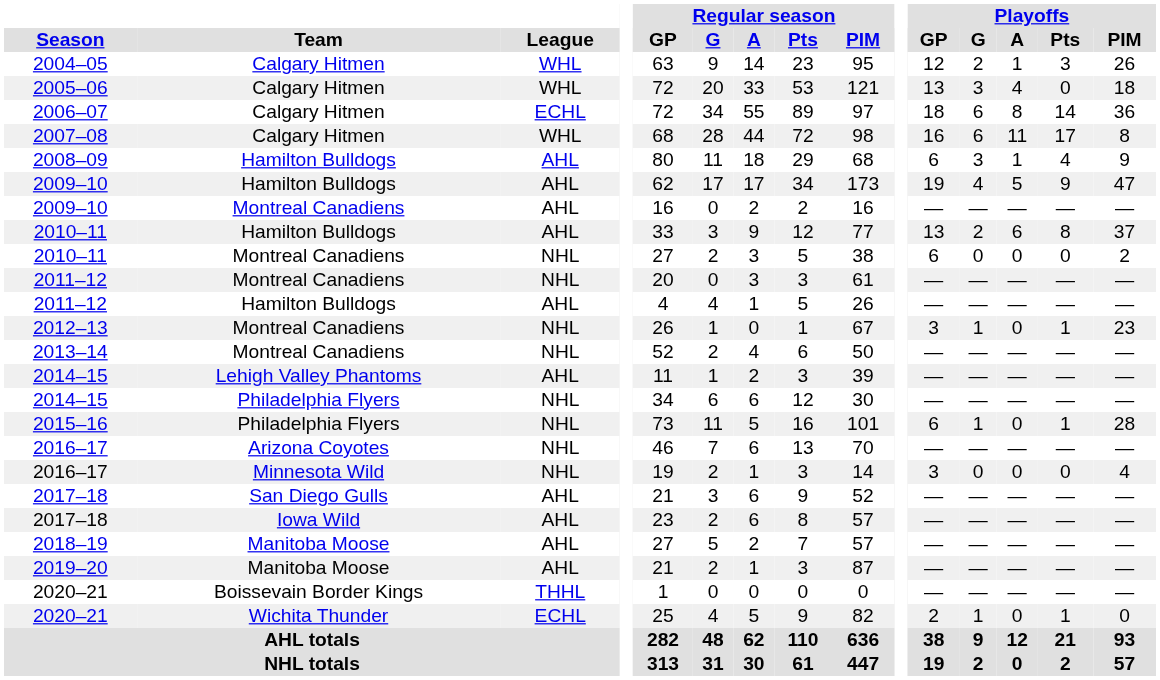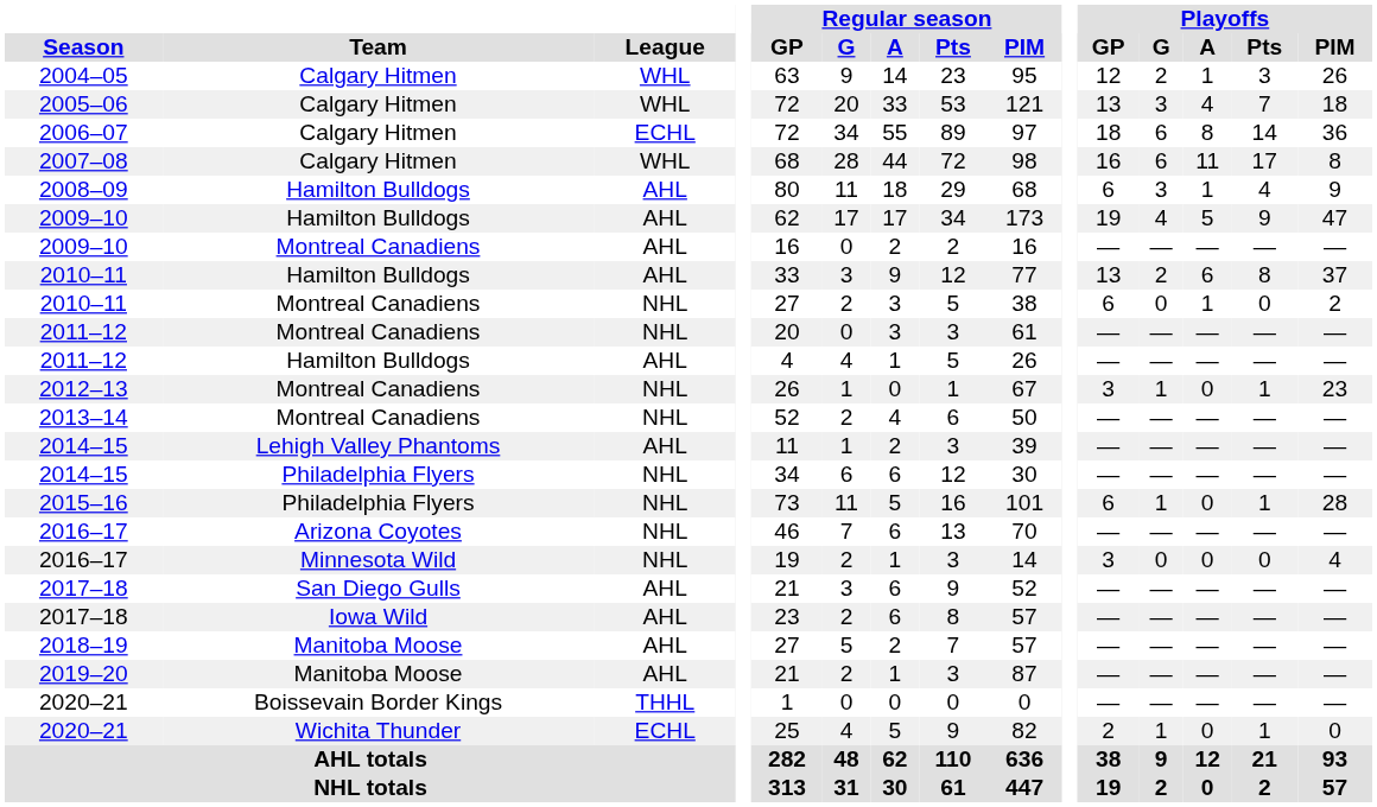 <table border="0" cellpadding="1" cellspacing="0" style="text-align:center; width:60em;">
 <tr style="background:#e0e0e0;">
 <th colspan="3"  bgcolor="#ffffff"> </th>
 <th rowspan="99" bgcolor="#ffffff"> </th>
 <th colspan="5"><a href='#'>Regular season</a></th>
 <th rowspan="99" bgcolor="#ffffff"> </th>
 <th colspan="5"><a href='#'>Playoffs</a></th>
 </tr>
 <tr style="background:#e0e0e0;">
 <th><a href='#'>Season</a></th>
 <th>Team</th>
 <th>League</th>
 <th>GP</th>
 <th><a href='#'>G</a></th>
 <th><a href='#'>A</a></th>
 <th><a href='#'>Pts</a></th>
 <th><a href='#'>PIM</a></th>
 <th>GP</th>
 <th>G</th>
 <th>A</th>
 <th>Pts</th>
 <th>PIM</th>
 </tr>
 <tr>
 <td><a href='#'>2004–05</a></td>
 <td><a href='#'>Calgary Hitmen</a></td>
 <td><a href='#'>WHL</a></td>
 <td>63</td>
 <td>9</td>
 <td>14</td>
 <td>23</td>
 <td>95</td>
 <td>12</td>
 <td>2</td>
 <td>1</td>
 <td>3</td>
 <td>26</td>
 </tr>
 <tr style="background: #f0f0f0;">
 <td><a href='#'>2005–06</a></td>
 <td>Calgary Hitmen</td>
 <td>WHL</td>
 <td>72</td>
 <td>20</td>
 <td>33</td>
 <td>53</td>
 <td>121</td>
 <td>13</td>
 <td>3</td>
 <td>4</td>
-<td>0</td>
+<td>7</td>
 <td>18</td>
 </tr>
 <tr>
 <td><a href='#'>2006–07</a></td>
 <td>Calgary Hitmen</td>
 <td><a href='#'>ECHL</a></td>
 <td>72</td>
 <td>34</td>
 <td>55</td>
 <td>89</td>
 <td>97</td>
 <td>18</td>
 <td>6</td>
 <td>8</td>
 <td>14</td>
 <td>36</td>
 </tr>
 <tr style="background: #f0f0f0;">
 <td><a href='#'>2007–08</a></td>
 <td>Calgary Hitmen</td>
 <td>WHL</td>
 <td>68</td>
 <td>28</td>
 <td>44</td>
 <td>72</td>
 <td>98</td>
 <td>16</td>
 <td>6</td>
 <td>11</td>
 <td>17</td>
 <td>8</td>
 </tr>
 <tr>
 <td><a href='#'>2008–09</a></td>
 <td><a href='#'>Hamilton Bulldogs</a></td>
 <td><a href='#'>AHL</a></td>
 <td>80</td>
 <td>11</td>
 <td>18</td>
 <td>29</td>
 <td>68</td>
 <td>6</td>
 <td>3</td>
 <td>1</td>
 <td>4</td>
 <td>9</td>
 </tr>
 <tr style="background: #f0f0f0;">
 <td><a href='#'>2009–10</a></td>
 <td>Hamilton Bulldogs</td>
 <td>AHL</td>
 <td>62</td>
 <td>17</td>
 <td>17</td>
 <td>34</td>
 <td>173</td>
 <td>19</td>
 <td>4</td>
 <td>5</td>
 <td>9</td>
 <td>47</td>
 </tr>
 <tr>
 <td><a href='#'>2009–10</a></td>
 <td><a href='#'>Montreal Canadiens</a></td>
 <td>AHL</td>
 <td>16</td>
 <td>0</td>
 <td>2</td>
 <td>2</td>
 <td>16</td>
 <td>—</td>
 <td>—</td>
 <td>—</td>
 <td>—</td>
 <td>—</td>
 </tr>
 <tr style="background: #f0f0f0;">
 <td><a href='#'>2010–11</a></td>
 <td>Hamilton Bulldogs</td>
 <td>AHL</td>
 <td>33</td>
 <td>3</td>
 <td>9</td>
 <td>12</td>
 <td>77</td>
 <td>13</td>
 <td>2</td>
 <td>6</td>
 <td>8</td>
 <td>37</td>
 </tr>
 <tr>
 <td><a href='#'>2010–11</a></td>
 <td>Montreal Canadiens</td>
 <td>NHL</td>
 <td>27</td>
 <td>2</td>
 <td>3</td>
 <td>5</td>
 <td>38</td>
 <td>6</td>
 <td>0</td>
-<td>0</td>
+<td>1</td>
 <td>0</td>
 <td>2</td>
 </tr>
 <tr style="background: #f0f0f0;">
 <td><a href='#'>2011–12</a></td>
 <td>Montreal Canadiens</td>
 <td>NHL</td>
 <td>20</td>
 <td>0</td>
 <td>3</td>
 <td>3</td>
 <td>61</td>
 <td>—</td>
 <td>—</td>
 <td>—</td>
 <td>—</td>
 <td>—</td>
 </tr>
 <tr>
 <td><a href='#'>2011–12</a></td>
 <td>Hamilton Bulldogs</td>
 <td>AHL</td>
 <td>4</td>
 <td>4</td>
 <td>1</td>
 <td>5</td>
 <td>26</td>
 <td>—</td>
 <td>—</td>
 <td>—</td>
 <td>—</td>
 <td>—</td>
 </tr>
 <tr style="background: #f0f0f0;">
 <td><a href='#'>2012–13</a></td>
 <td>Montreal Canadiens</td>
 <td>NHL</td>
 <td>26</td>
 <td>1</td>
 <td>0</td>
 <td>1</td>
 <td>67</td>
 <td>3</td>
 <td>1</td>
 <td>0</td>
 <td>1</td>
 <td>23</td>
 </tr>
 <tr>
 <td><a href='#'>2013–14</a></td>
 <td>Montreal Canadiens</td>
 <td>NHL</td>
 <td>52</td>
 <td>2</td>
 <td>4</td>
 <td>6</td>
 <td>50</td>
 <td>—</td>
 <td>—</td>
 <td>—</td>
 <td>—</td>
 <td>—</td>
 </tr>
 <tr style="background: #f0f0f0;">
 <td><a href='#'>2014–15</a></td>
 <td><a href='#'>Lehigh Valley Phantoms</a></td>
 <td>AHL</td>
 <td>11</td>
 <td>1</td>
 <td>2</td>
 <td>3</td>
 <td>39</td>
 <td>—</td>
 <td>—</td>
 <td>—</td>
 <td>—</td>
 <td>—</td>
 </tr>
 <tr>
 <td><a href='#'>2014–15</a></td>
 <td><a href='#'>Philadelphia Flyers</a></td>
 <td>NHL</td>
 <td>34</td>
 <td>6</td>
 <td>6</td>
 <td>12</td>
 <td>30</td>
 <td>—</td>
 <td>—</td>
 <td>—</td>
 <td>—</td>
 <td>—</td>
 </tr>
 <tr style="background: #f0f0f0;">
 <td><a href='#'>2015–16</a></td>
 <td>Philadelphia Flyers</td>
 <td>NHL</td>
 <td>73</td>
 <td>11</td>
 <td>5</td>
 <td>16</td>
 <td>101</td>
 <td>6</td>
 <td>1</td>
 <td>0</td>
 <td>1</td>
 <td>28</td>
 </tr>
 <tr>
 <td><a href='#'>2016–17</a></td>
 <td><a href='#'>Arizona Coyotes</a></td>
 <td>NHL</td>
 <td>46</td>
 <td>7</td>
 <td>6</td>
 <td>13</td>
 <td>70</td>
 <td>—</td>
 <td>—</td>
 <td>—</td>
 <td>—</td>
 <td>—</td>
 </tr>
 <tr style="background: #f0f0f0;">
 <td>2016–17</td>
 <td><a href='#'>Minnesota Wild</a></td>
 <td>NHL</td>
 <td>19</td>
 <td>2</td>
 <td>1</td>
 <td>3</td>
 <td>14</td>
 <td>3</td>
 <td>0</td>
 <td>0</td>
 <td>0</td>
 <td>4</td>
 </tr>
 <tr>
 <td><a href='#'>2017–18</a></td>
 <td><a href='#'>San Diego Gulls</a></td>
 <td>AHL</td>
 <td>21</td>
 <td>3</td>
 <td>6</td>
 <td>9</td>
 <td>52</td>
 <td>—</td>
 <td>—</td>
 <td>—</td>
 <td>—</td>
 <td>—</td>
 </tr>
 <tr style="background: #f0f0f0;">
 <td>2017–18</td>
 <td><a href='#'>Iowa Wild</a></td>
 <td>AHL</td>
 <td>23</td>
 <td>2</td>
 <td>6</td>
 <td>8</td>
 <td>57</td>
 <td>—</td>
 <td>—</td>
 <td>—</td>
 <td>—</td>
 <td>—</td>
 </tr>
 <tr>
 <td><a href='#'>2018–19</a></td>
 <td><a href='#'>Manitoba Moose</a></td>
 <td>AHL</td>
 <td>27</td>
 <td>5</td>
 <td>2</td>
 <td>7</td>
 <td>57</td>
 <td>—</td>
 <td>—</td>
 <td>—</td>
 <td>—</td>
 <td>—</td>
 </tr>
 <tr style="background: #f0f0f0;">
 <td><a href='#'>2019–20</a></td>
 <td>Manitoba Moose</td>
 <td>AHL</td>
 <td>21</td>
 <td>2</td>
 <td>1</td>
 <td>3</td>
 <td>87</td>
 <td>—</td>
 <td>—</td>
 <td>—</td>
 <td>—</td>
 <td>—</td>
 </tr>
 <tr>
 <td>2020–21</td>
 <td>Boissevain Border Kings</td>
 <td><a href='#'>THHL</a></td>
 <td>1</td>
 <td>0</td>
 <td>0</td>
 <td>0</td>
 <td>0</td>
 <td>—</td>
 <td>—</td>
 <td>—</td>
 <td>—</td>
 <td>—</td>
 </tr>
 <tr style="background: #f0f0f0;">
 <td><a href='#'>2020–21</a></td>
 <td><a href='#'>Wichita Thunder</a></td>
 <td><a href='#'>ECHL</a></td>
 <td>25</td>
 <td>4</td>
 <td>5</td>
 <td>9</td>
 <td>82</td>
 <td>2</td>
 <td>1</td>
 <td>0</td>
 <td>1</td>
 <td>0</td>
 </tr>
 <tr style="background: #e0e0e0;">
 <th colspan="3">AHL totals</th>
 <th>282</th>
 <th>48</th>
 <th>62</th>
 <th>110</th>
 <th>636</th>
 <th>38</th>
 <th>9</th>
 <th>12</th>
 <th>21</th>
 <th>93</th>
 </tr>
 <tr style="background: #e0e0e0;">
 <th colspan="3">NHL totals</th>
 <th>313</th>
 <th>31</th>
 <th>30</th>
 <th>61</th>
 <th>447</th>
 <th>19</th>
 <th>2</th>
 <th>0</th>
 <th>2</th>
 <th>57</th>
 </tr>
 </table>
